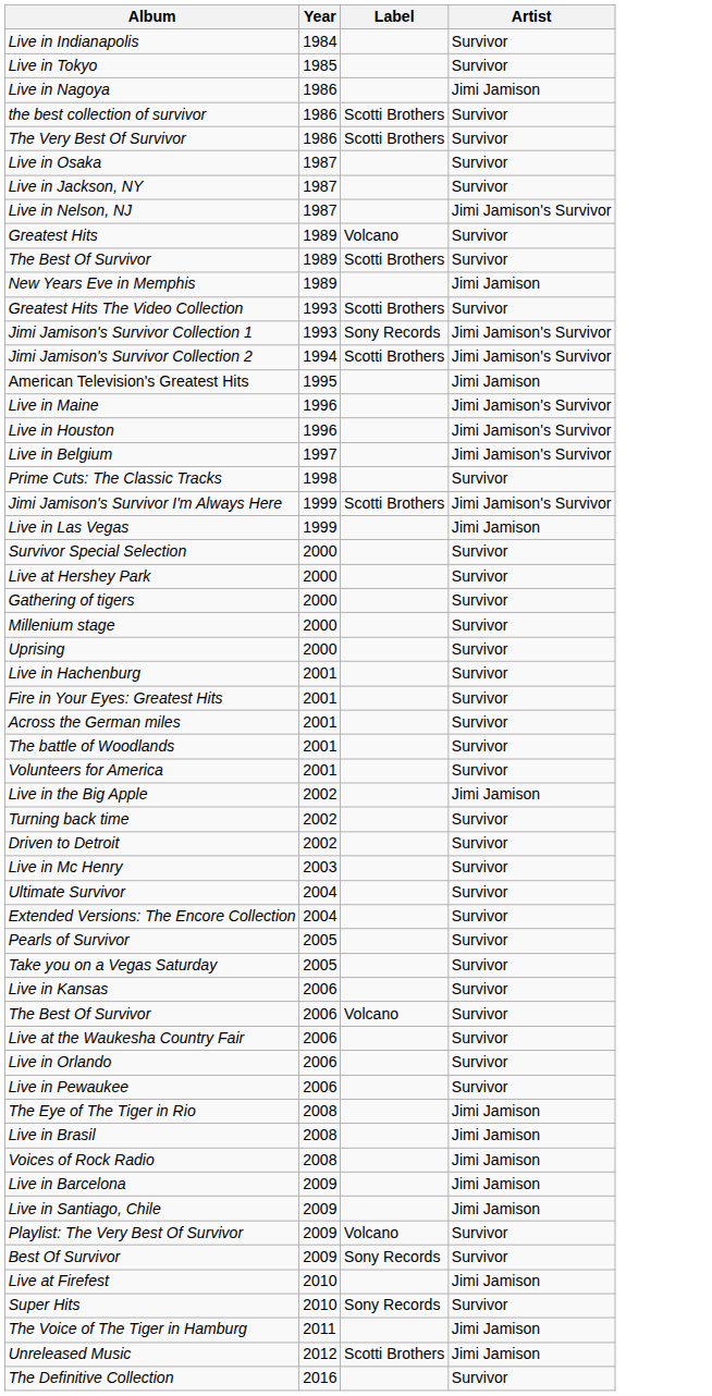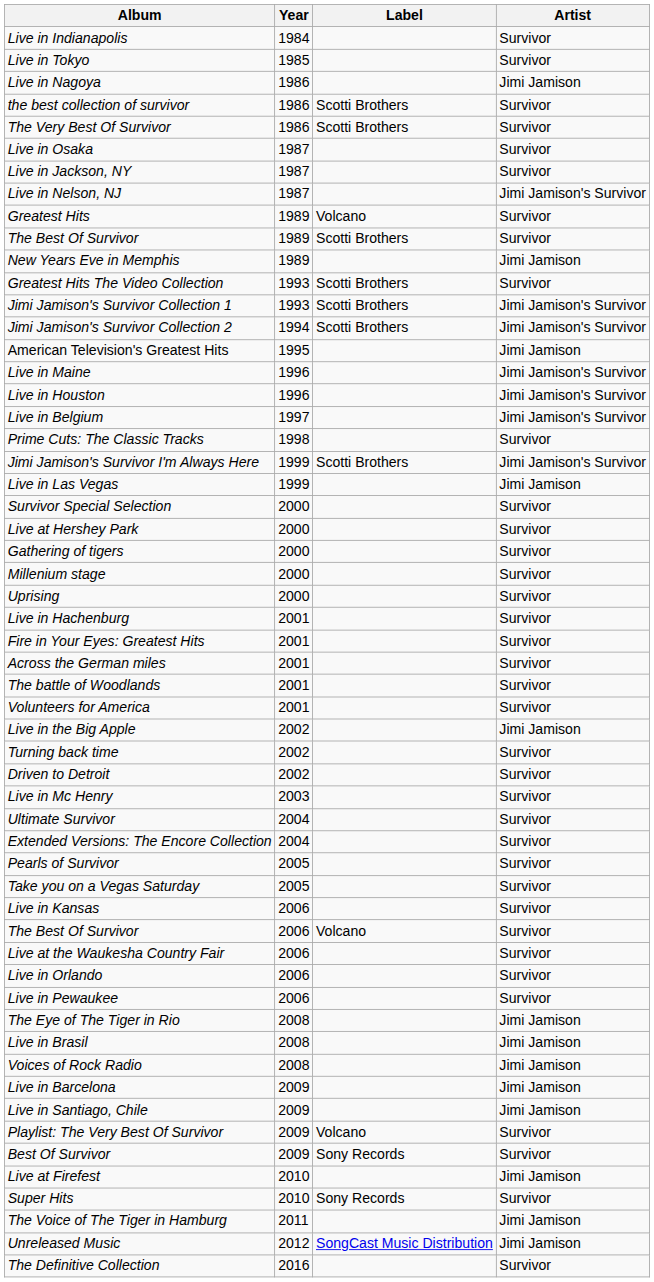 <table class="wikitable">
 <tr>
 <th>Album</th>
 <th>Year</th>
 <th>Label</th>
 <th>Artist</th>
 </tr>
 <tr>
 <td><em>Live in Indianapolis</em></td>
 <td>1984</td>
 <td></td>
 <td>Survivor</td>
 </tr>
 <tr>
 <td><em>Live in Tokyo</em></td>
 <td>1985</td>
 <td></td>
 <td>Survivor</td>
 </tr>
 <tr>
 <td><em>Live in Nagoya</em></td>
 <td>1986</td>
 <td></td>
 <td>Jimi Jamison</td>
 </tr>
 <tr>
 <td><em>the best collection of survivor</em></td>
 <td>1986</td>
 <td>Scotti Brothers</td>
 <td>Survivor</td>
 </tr>
 <tr>
 <td><em>The Very Best Of Survivor</em></td>
 <td>1986</td>
 <td>Scotti Brothers</td>
 <td>Survivor</td>
 </tr>
 <tr>
 <td><em>Live in Osaka</em></td>
 <td>1987</td>
 <td></td>
 <td>Survivor</td>
 </tr>
 <tr>
 <td><em>Live in Jackson, NY</em></td>
 <td>1987</td>
 <td></td>
 <td>Survivor</td>
 </tr>
 <tr>
 <td><em>Live in Nelson, NJ</em></td>
 <td>1987</td>
 <td></td>
 <td>Jimi Jamison's Survivor</td>
 </tr>
 <tr>
 <td><em>Greatest Hits</em></td>
 <td>1989</td>
 <td>Volcano</td>
 <td>Survivor</td>
 </tr>
 <tr>
 <td><em>The Best Of Survivor  </em></td>
 <td>1989</td>
 <td>Scotti Brothers</td>
 <td>Survivor</td>
 </tr>
 <tr>
 <td><em>New Years Eve in Memphis</em></td>
 <td>1989</td>
 <td></td>
 <td>Jimi Jamison</td>
 </tr>
 <tr>
 <td><em>Greatest Hits The Video Collection</em></td>
 <td>1993</td>
 <td>Scotti Brothers</td>
 <td>Survivor</td>
 </tr>
 <tr>
 <td><em>Jimi Jamison's Survivor Collection 1</em></td>
 <td>1993</td>
-<td>Sony Records</td>
+<td>Scotti Brothers</td>
 <td>Jimi Jamison's Survivor</td>
 </tr>
 <tr>
 <td><em>Jimi Jamison's Survivor Collection 2</em></td>
 <td>1994</td>
 <td>Scotti Brothers</td>
 <td>Jimi Jamison's Survivor</td>
 </tr>
 <tr>
 <td>American Television's Greatest Hits</td>
 <td>1995</td>
 <td></td>
 <td>Jimi Jamison</td>
 </tr>
 <tr>
 <td><em>Live in Maine</em></td>
 <td>1996</td>
 <td></td>
 <td>Jimi Jamison's Survivor</td>
 </tr>
 <tr>
 <td><em>Live in Houston</em></td>
 <td>1996</td>
 <td></td>
 <td>Jimi Jamison's Survivor</td>
 </tr>
 <tr>
 <td><em>Live in Belgium</em></td>
 <td>1997</td>
 <td></td>
 <td>Jimi Jamison's Survivor</td>
 </tr>
 <tr>
 <td><em>Prime Cuts: The Classic Tracks</em></td>
 <td>1998</td>
 <td></td>
 <td>Survivor</td>
 </tr>
 <tr>
 <td><em>Jimi Jamison's Survivor I'm Always Here</em></td>
 <td>1999</td>
 <td>Scotti Brothers</td>
 <td>Jimi Jamison's Survivor</td>
 </tr>
 <tr>
 <td><em>Live in Las Vegas</em></td>
 <td>1999</td>
 <td></td>
 <td>Jimi Jamison</td>
 </tr>
 <tr>
 <td><em>Survivor Special Selection</em></td>
 <td>2000</td>
 <td></td>
 <td>Survivor</td>
 </tr>
 <tr>
 <td><em>Live at Hershey Park</em></td>
 <td>2000</td>
 <td></td>
 <td>Survivor</td>
 </tr>
 <tr>
 <td><em>Gathering of tigers</em></td>
 <td>2000</td>
 <td></td>
 <td>Survivor</td>
 </tr>
 <tr>
 <td><em>Millenium stage</em></td>
 <td>2000</td>
 <td></td>
 <td>Survivor</td>
 </tr>
 <tr>
 <td><em>Uprising</em></td>
 <td>2000</td>
 <td></td>
 <td>Survivor</td>
 </tr>
 <tr>
 <td><em>Live in Hachenburg</em></td>
 <td>2001</td>
 <td></td>
 <td>Survivor</td>
 </tr>
 <tr>
 <td><em>Fire in Your Eyes: Greatest Hits</em></td>
 <td>2001</td>
 <td></td>
 <td>Survivor</td>
 </tr>
 <tr>
 <td><em>Across the German miles</em></td>
 <td>2001</td>
 <td></td>
 <td>Survivor</td>
 </tr>
 <tr>
 <td><em>The battle of Woodlands</em></td>
 <td>2001</td>
 <td></td>
 <td>Survivor</td>
 </tr>
 <tr>
 <td><em>Volunteers for America</em></td>
 <td>2001</td>
 <td></td>
 <td>Survivor</td>
 </tr>
 <tr>
 <td><em>Live in the Big Apple</em></td>
 <td>2002</td>
 <td></td>
 <td>Jimi Jamison</td>
 </tr>
 <tr>
 <td><em>Turning back time</em></td>
 <td>2002</td>
 <td></td>
 <td>Survivor</td>
 </tr>
 <tr>
 <td><em>Driven to Detroit</em></td>
 <td>2002</td>
 <td></td>
 <td>Survivor</td>
 </tr>
 <tr>
 <td><em>Live in Mc Henry</em></td>
 <td>2003</td>
 <td></td>
 <td>Survivor</td>
 </tr>
 <tr>
 <td><em>Ultimate Survivor</em></td>
 <td>2004</td>
 <td></td>
 <td>Survivor</td>
 </tr>
 <tr>
 <td><em>Extended Versions: The Encore Collection</em></td>
 <td>2004</td>
 <td></td>
 <td>Survivor</td>
 </tr>
 <tr>
 <td><em>Pearls of Survivor</em></td>
 <td>2005</td>
 <td></td>
 <td>Survivor</td>
 </tr>
 <tr>
 <td><em>Take you on a Vegas Saturday</em></td>
 <td>2005</td>
 <td></td>
 <td>Survivor</td>
 </tr>
 <tr>
 <td><em>Live in Kansas</em></td>
 <td>2006</td>
 <td></td>
 <td>Survivor</td>
 </tr>
 <tr>
 <td><em>The Best Of Survivor</em></td>
 <td>2006</td>
 <td>Volcano</td>
 <td>Survivor</td>
 </tr>
 <tr>
 <td><em>Live at the Waukesha Country Fair</em></td>
 <td>2006</td>
 <td></td>
 <td>Survivor</td>
 </tr>
 <tr>
 <td><em>Live in Orlando</em></td>
 <td>2006</td>
 <td></td>
 <td>Survivor</td>
 </tr>
 <tr>
 <td><em>Live in Pewaukee</em></td>
 <td>2006</td>
 <td></td>
 <td>Survivor</td>
 </tr>
 <tr>
 <td><em>The Eye of The Tiger in Rio</em></td>
 <td>2008</td>
 <td></td>
 <td>Jimi Jamison</td>
 </tr>
 <tr>
 <td><em>Live in Brasil</em></td>
 <td>2008</td>
 <td></td>
 <td>Jimi Jamison</td>
 </tr>
 <tr>
 <td><em>Voices of Rock Radio</em></td>
 <td>2008</td>
 <td></td>
 <td>Jimi Jamison</td>
 </tr>
 <tr>
 <td><em>Live in Barcelona</em></td>
 <td>2009</td>
 <td></td>
 <td>Jimi Jamison</td>
 </tr>
 <tr>
 <td><em>Live in Santiago, Chile</em></td>
 <td>2009</td>
 <td></td>
 <td>Jimi Jamison</td>
 </tr>
 <tr>
 <td><em>Playlist: The Very Best Of Survivor</em></td>
 <td>2009</td>
 <td>Volcano</td>
 <td>Survivor</td>
 </tr>
 <tr>
 <td><em>Best Of Survivor</em></td>
 <td>2009</td>
 <td>Sony Records</td>
 <td>Survivor</td>
 </tr>
 <tr>
 <td><em>Live at Firefest</em></td>
 <td>2010</td>
 <td></td>
 <td>Jimi Jamison</td>
 </tr>
 <tr>
 <td><em>Super Hits</em></td>
 <td>2010</td>
 <td>Sony Records</td>
 <td>Survivor</td>
 </tr>
 <tr>
 <td><em>The Voice of The Tiger in Hamburg</em></td>
 <td>2011</td>
 <td></td>
 <td>Jimi Jamison</td>
 </tr>
 <tr>
 <td><em>Unreleased Music</em></td>
 <td>2012</td>
-<td>Scotti Brothers</td>
+<td><a href='#'>SongCast Music Distribution</a></td>
 <td>Jimi Jamison</td>
 </tr>
 <tr>
 <td><em>The Definitive Collection</em></td>
 <td>2016</td>
 <td></td>
 <td>Survivor</td>
 </tr>
 </table>
